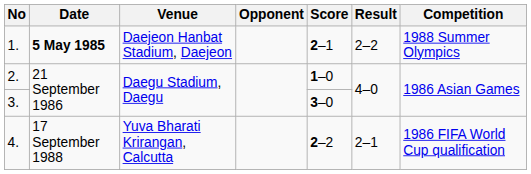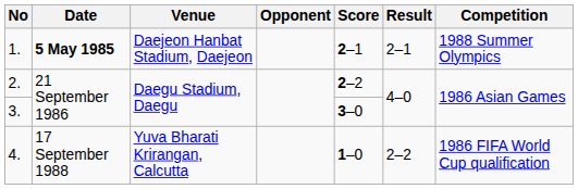 <table class="wikitable" style="font-size:100%;">
 <tr>
 <th>No</th>
 <th>Date</th>
 <th>Venue</th>
 <th>Opponent</th>
 <th>Score</th>
 <th>Result</th>
 <th>Competition</th>
 </tr>
 <tr>
 <td>1.</td>
 <td><strong>5 May 1985</strong></td>
 <td><a href='#'>Daejeon Hanbat Stadium</a>, <a href='#'>Daejeon</a></td>
 <td></td>
 <td><strong>2</strong>–1</td>
-<td>2–2</td>
+<td>2–1</td>
 <td><a href='#'>1988 Summer Olympics</a></td>
 </tr>
 <tr>
 <td>2.</td>
 <td rowspan=2>21 September 1986</td>
 <td rowspan=2><a href='#'>Daegu Stadium</a>, <a href='#'>Daegu</a></td>
 <td rowspan=2></td>
-<td><strong>1</strong>–0</td>
+<td><strong>2</strong>–2</td>
 <td rowspan=2>4–0</td>
 <td rowspan=2><a href='#'>1986 Asian Games</a></td>
 </tr>
 <tr>
 <td>3.</td>
 <td><strong>3</strong>–0</td>
 </tr>
 <tr>
 <td>4.</td>
 <td>17 September 1988</td>
 <td><a href='#'>Yuva Bharati Krirangan</a>, <a href='#'>Calcutta</a></td>
 <td></td>
-<td><strong>2</strong>–2</td>
-<td>2–1</td>
+<td><strong>1</strong>–0</td>
+<td>2–2</td>
 <td><a href='#'>1986 FIFA World Cup qualification</a></td>
 </tr>
 </table>
